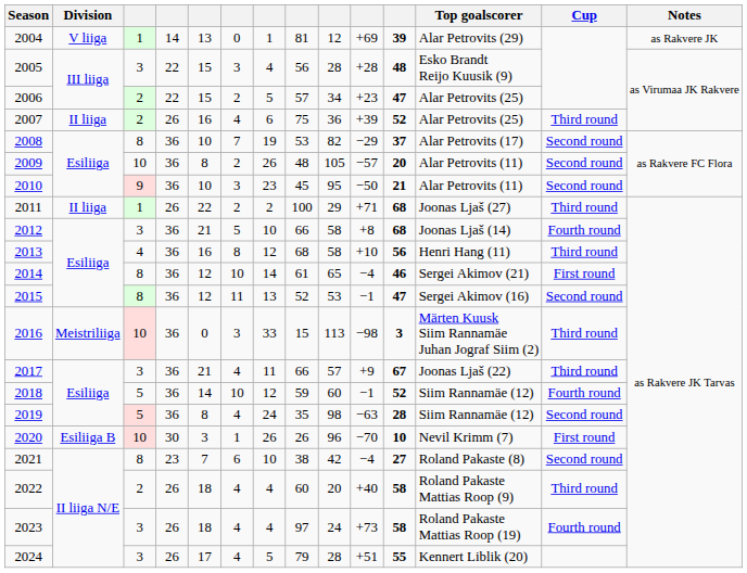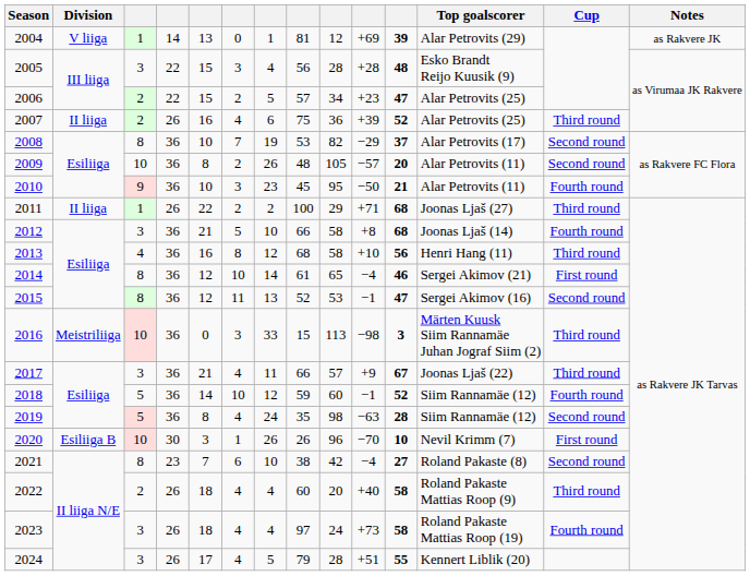 <table class="wikitable collapsible">
 <tr>
 <th>Season</th>
 <th>Division</th>
 <th width=30px></th>
 <th width=30px></th>
 <th width=30px></th>
 <th width=30px></th>
 <th width=30px></th>
 <th width=30px></th>
 <th width=30px></th>
 <th width=30px></th>
 <th width=30px></th>
 <th>Top goalscorer</th>
 <th width=90px><a href='#'>Cup</a></th>
 <th>Notes</th>
 </tr>
 <tr align=center>
 <td>2004</td>
 <td><a href='#'>V liiga</a></td>
 <td style="background:#DDFFDD;">1</td>
 <td>14</td>
 <td>13</td>
 <td>0</td>
 <td>1</td>
 <td>81</td>
 <td>12</td>
 <td>+69</td>
 <td><strong>39</strong></td>
 <td align=left> Alar Petrovits (29)</td>
 <td rowspan="3"></td>
 <td rowspan=><small>as Rakvere JK</small></td>
 </tr>
 <tr align=center>
 <td>2005</td>
 <td rowspan=2><a href='#'>III liiga</a></td>
 <td>3</td>
 <td>22</td>
 <td>15</td>
 <td>3</td>
 <td>4</td>
 <td>56</td>
 <td>28</td>
 <td>+28</td>
 <td><strong>48</strong></td>
 <td align=left> Esko Brandt<br> Reijo Kuusik (9)</td>
 <td rowspan=3><small>as Virumaa JK Rakvere</small></td>
 </tr>
 <tr align=center>
 <td>2006</td>
 <td style="background:#DDFFDD;">2</td>
 <td>22</td>
 <td>15</td>
 <td>2</td>
 <td>5</td>
 <td>57</td>
 <td>34</td>
 <td>+23</td>
 <td><strong>47</strong></td>
 <td align=left> Alar Petrovits (25)</td>
 </tr>
 <tr align=center>
 <td>2007</td>
 <td><a href='#'>II liiga</a></td>
 <td style="background:#DDFFDD;">2</td>
 <td>26</td>
 <td>16</td>
 <td>4</td>
 <td>6</td>
 <td>75</td>
 <td>36</td>
 <td>+39</td>
 <td><strong>52</strong></td>
 <td align=left> Alar Petrovits (25)</td>
 <td><a href='#'>Third round</a></td>
 </tr>
 <tr align=center>
 <td><a href='#'>2008</a></td>
 <td rowspan=3><a href='#'>Esiliiga</a></td>
 <td>8</td>
 <td>36</td>
 <td>10</td>
 <td>7</td>
 <td>19</td>
 <td>53</td>
 <td>82</td>
 <td>−29</td>
 <td><strong>37</strong></td>
 <td align=left> Alar Petrovits (17)</td>
 <td><a href='#'>Second round</a></td>
 <td rowspan=3><small>as Rakvere FC Flora</small></td>
 </tr>
 <tr align=center>
 <td><a href='#'>2009</a></td>
 <td>10</td>
 <td>36</td>
 <td>8</td>
 <td>2</td>
 <td>26</td>
 <td>48</td>
 <td>105</td>
 <td>−57</td>
 <td><strong>20</strong></td>
 <td align=left> Alar Petrovits (11)</td>
 <td><a href='#'>Second round</a></td>
 </tr>
 <tr align=center>
 <td><a href='#'>2010</a></td>
 <td style="background:#FFDDDD;">9</td>
 <td>36</td>
 <td>10</td>
 <td>3</td>
 <td>23</td>
 <td>45</td>
 <td>95</td>
 <td>−50</td>
 <td><strong>21</strong></td>
 <td align=left> Alar Petrovits (11)</td>
-<td><a href='#'>Second round</a></td>
+<td><a href='#'>Fourth round</a></td>
 </tr>
 <tr align=center>
 <td>2011</td>
 <td><a href='#'>II liiga</a></td>
 <td style="background:#DDFFDD;">1</td>
 <td>26</td>
 <td>22</td>
 <td>2</td>
 <td>2</td>
 <td>100</td>
 <td>29</td>
 <td>+71</td>
 <td><strong>68</strong></td>
 <td align=left> Joonas Ljaš (27)</td>
 <td><a href='#'>Third round</a></td>
 <td rowspan=20><small>as Rakvere JK Tarvas</small></td>
 </tr>
 <tr align=center>
 <td><a href='#'>2012</a></td>
 <td rowspan=4><a href='#'>Esiliiga</a></td>
 <td>3</td>
 <td>36</td>
 <td>21</td>
 <td>5</td>
 <td>10</td>
 <td>66</td>
 <td>58</td>
 <td>+8</td>
 <td><strong>68</strong></td>
 <td align=left> Joonas Ljaš (14)</td>
 <td><a href='#'>Fourth round</a></td>
 </tr>
 <tr align=center>
 <td><a href='#'>2013</a></td>
 <td>4</td>
 <td>36</td>
 <td>16</td>
 <td>8</td>
 <td>12</td>
 <td>68</td>
 <td>58</td>
 <td>+10</td>
 <td><strong>56</strong></td>
 <td align=left> Henri Hang (11)</td>
 <td><a href='#'>Third round</a></td>
 </tr>
 <tr align=center>
 <td><a href='#'>2014</a></td>
 <td>8</td>
 <td>36</td>
 <td>12</td>
 <td>10</td>
 <td>14</td>
 <td>61</td>
 <td>65</td>
 <td>−4</td>
 <td><strong>46</strong></td>
 <td align="left"> Sergei Akimov (21)</td>
 <td><a href='#'>First round</a></td>
 </tr>
 <tr align=center>
 <td><a href='#'>2015</a></td>
 <td style="background:#DDFFDD;">8</td>
 <td>36</td>
 <td>12</td>
 <td>11</td>
 <td>13</td>
 <td>52</td>
 <td>53</td>
 <td>−1</td>
 <td><strong>47</strong></td>
 <td align="left"> Sergei Akimov (16)</td>
 <td><a href='#'>Second round</a></td>
 </tr>
 <tr align=center>
 <td><a href='#'>2016</a></td>
 <td><a href='#'>Meistriliiga</a></td>
 <td style="background:#FFDDDD;">10</td>
 <td>36</td>
 <td>0</td>
 <td>3</td>
 <td>33</td>
 <td>15</td>
 <td>113</td>
 <td>−98</td>
 <td><strong>3</strong></td>
 <td align="left"> <a href='#'>Märten Kuusk</a><br> Siim Rannamäe<br> Juhan Jograf Siim (2)</td>
 <td><a href='#'>Third round</a></td>
 </tr>
 <tr align=center>
 <td><a href='#'>2017</a></td>
 <td rowspan="3"><a href='#'>Esiliiga</a></td>
 <td>3</td>
 <td>36</td>
 <td>21</td>
 <td>4</td>
 <td>11</td>
 <td>66</td>
 <td>57</td>
 <td>+9</td>
 <td><strong>67</strong></td>
 <td align="left"> Joonas Ljaš (22)</td>
 <td><a href='#'>Third round</a></td>
 </tr>
 <tr align=center>
 <td><a href='#'>2018</a></td>
 <td>5</td>
 <td>36</td>
 <td>14</td>
 <td>10</td>
 <td>12</td>
 <td>59</td>
 <td>60</td>
 <td>−1</td>
 <td><strong>52</strong></td>
 <td align="left"> Siim Rannamäe (12)</td>
 <td><a href='#'>Fourth round</a></td>
 </tr>
 <tr align=center>
 <td><a href='#'>2019</a></td>
 <td style="background:#FFDDDD;">5</td>
 <td>36</td>
 <td>8</td>
 <td>4</td>
 <td>24</td>
 <td>35</td>
 <td>98</td>
 <td>−63</td>
 <td><strong>28</strong></td>
 <td align="left"> Siim Rannamäe (12)</td>
 <td><a href='#'>Second round</a></td>
 </tr>
 <tr align=center>
 <td><a href='#'>2020</a></td>
 <td><a href='#'>Esiliiga B</a></td>
 <td style="background:#FFDDDD;">10</td>
 <td>30</td>
 <td>3</td>
 <td>1</td>
 <td>26</td>
 <td>26</td>
 <td>96</td>
 <td>−70</td>
 <td><strong>10</strong></td>
 <td align="left"> Nevil Krimm (7)</td>
 <td><a href='#'>First round</a></td>
 </tr>
 <tr align=center>
 <td>2021</td>
 <td rowspan="4"><a href='#'>II liiga N/E</a></td>
 <td>8</td>
 <td>23</td>
 <td>7</td>
 <td>6</td>
 <td>10</td>
 <td>38</td>
 <td>42</td>
 <td>−4</td>
 <td><strong>27</strong></td>
 <td align="left"> Roland Pakaste (8)</td>
 <td><a href='#'>Second round</a></td>
 </tr>
 <tr align=center>
 <td>2022</td>
 <td>2</td>
 <td>26</td>
 <td>18</td>
 <td>4</td>
 <td>4</td>
 <td>60</td>
 <td>20</td>
 <td>+40</td>
 <td><strong>58</strong></td>
 <td align="left"> Roland Pakaste<br> Mattias Roop (9)</td>
 <td><a href='#'>Third round</a></td>
 </tr>
 <tr align=center>
 <td>2023</td>
 <td>3</td>
 <td>26</td>
 <td>18</td>
 <td>4</td>
 <td>4</td>
 <td>97</td>
 <td>24</td>
 <td>+73</td>
 <td><strong>58</strong></td>
 <td align="left"> Roland Pakaste<br> Mattias Roop (19)</td>
 <td><a href='#'>Fourth round</a></td>
 </tr>
 <tr align=center>
 <td>2024</td>
 <td>3</td>
 <td>26</td>
 <td>17</td>
 <td>4</td>
 <td>5</td>
 <td>79</td>
 <td>28</td>
 <td>+51</td>
 <td><strong>55</strong></td>
 <td align="left"> Kennert Liblik (20)</td>
 <td></td>
 </tr>
 </table>
